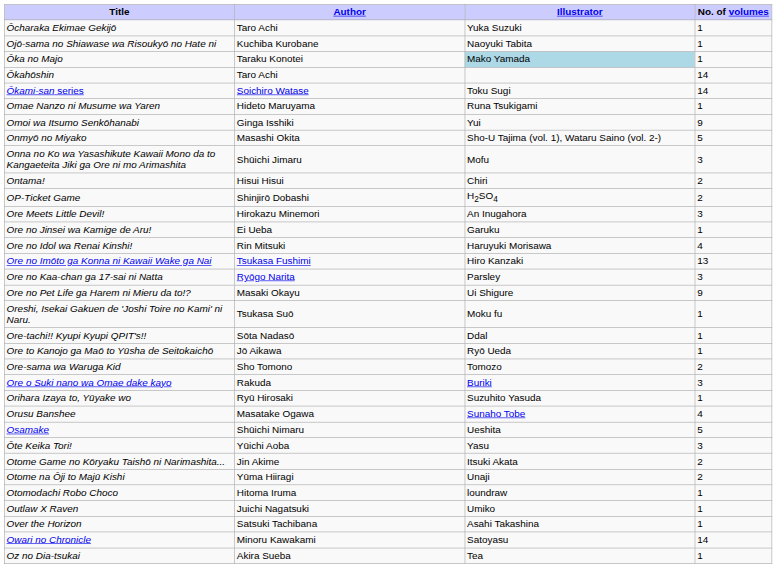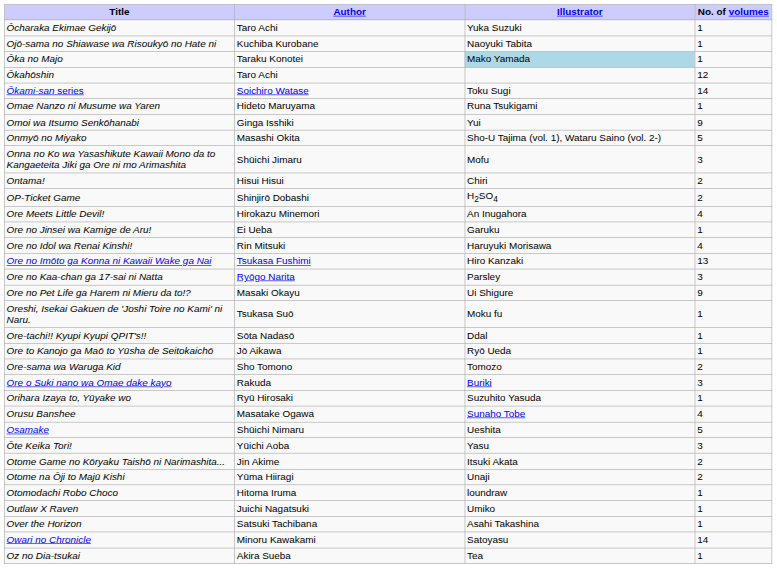 <table class="wikitable" style="width: 98%;">
 <tr>
 <th width=30% style="background:#ccf;">Title</th>
 <th width=30% style="background:#ccf;"><a href='#'>Author</a></th>
 <th width=30% style="background:#ccf;"><a href='#'>Illustrator</a></th>
 <th width=10% style="background:#ccf;">No. of <a href='#'>volumes</a></th>
 </tr>
 <tr>
 <td><em>Ōcharaka Ekimae Gekijō</em></td>
 <td>Taro Achi</td>
 <td>Yuka Suzuki</td>
 <td>1</td>
 </tr>
 <tr>
 <td><em>Ojō-sama no Shiawase wa Risoukyō no Hate ni</em></td>
 <td>Kuchiba Kurobane</td>
 <td>Naoyuki Tabita</td>
 <td>1</td>
 </tr>
 <tr>
 <td><em>Ōka no Majo</em></td>
 <td>Taraku Konotei</td>
 <td style="background: lightblue;">Mako Yamada</td>
 <td>1</td>
 </tr>
 <tr>
 <td><em>Ōkahōshin</em></td>
 <td>Taro Achi</td>
 <td></td>
-<td>14</td>
+<td>12</td>
 </tr>
 <tr>
 <td><a href='#'><em>Ōkami-san</em> series</a></td>
 <td><a href='#'>Soichiro Watase</a></td>
 <td>Toku Sugi</td>
 <td>14</td>
 </tr>
 <tr>
 <td><em>Omae Nanzo ni Musume wa Yaren</em></td>
 <td>Hideto Maruyama</td>
 <td>Runa Tsukigami</td>
 <td>1</td>
 </tr>
 <tr>
 <td><em>Omoi wa Itsumo Senkōhanabi</em></td>
 <td>Ginga Isshiki</td>
 <td>Yui</td>
 <td>9</td>
 </tr>
 <tr>
 <td><em>Onmyō no Miyako</em></td>
 <td>Masashi Okita</td>
 <td>Sho-U Tajima (vol. 1), Wataru Saino (vol. 2-)</td>
 <td>5</td>
 </tr>
 <tr>
 <td><em>Onna no Ko wa Yasashikute Kawaii Mono da to Kangaeteita Jiki ga Ore ni mo Arimashita</em></td>
 <td>Shūichi Jimaru</td>
 <td>Mofu</td>
 <td>3</td>
 </tr>
 <tr>
 <td><em>Ontama!</em></td>
 <td>Hisui Hisui</td>
 <td>Chiri</td>
 <td>2</td>
 </tr>
 <tr>
 <td><em>OP-Ticket Game</em></td>
 <td>Shinjirō Dobashi</td>
 <td>H<sub>2</sub>SO<sub>4</sub></td>
 <td>2</td>
 </tr>
 <tr>
 <td><em>Ore Meets Little Devil!</em></td>
 <td>Hirokazu Minemori</td>
 <td>An Inugahora</td>
-<td>3</td>
+<td>4</td>
 </tr>
 <tr>
 <td><em>Ore no Jinsei wa Kamige de Aru!</em></td>
 <td>Ei Ueba</td>
 <td>Garuku</td>
 <td>1</td>
 </tr>
 <tr>
 <td><em>Ore no Idol wa Renai Kinshi!</em></td>
 <td>Rin Mitsuki</td>
 <td>Haruyuki Morisawa</td>
 <td>4</td>
 </tr>
 <tr>
 <td><em><a href='#'>Ore no Imōto ga Konna ni Kawaii Wake ga Nai</a></em></td>
 <td><a href='#'>Tsukasa Fushimi</a></td>
 <td>Hiro Kanzaki</td>
 <td>13</td>
 </tr>
 <tr>
 <td><em>Ore no Kaa-chan ga 17-sai ni Natta</em></td>
 <td><a href='#'>Ryōgo Narita</a></td>
 <td>Parsley</td>
 <td>3</td>
 </tr>
 <tr>
 <td><em>Ore no Pet Life ga Harem ni Mieru da to!?</em></td>
 <td>Masaki Okayu</td>
 <td>Ui Shigure</td>
 <td>9</td>
 </tr>
 <tr>
 <td><em>Oreshi, Isekai Gakuen de 'Joshi Toire no Kami' ni Naru.</em></td>
 <td>Tsukasa Suō</td>
 <td>Moku fu</td>
 <td>1</td>
 </tr>
 <tr>
 <td><em>Ore-tachi!! Kyupi Kyupi QPIT's!!</em></td>
 <td>Sōta Nadasō</td>
 <td>Ddal</td>
 <td>1</td>
 </tr>
 <tr>
 <td><em>Ore to Kanojo ga Maō to Yūsha de Seitokaichō</em></td>
 <td>Jō Aikawa</td>
 <td>Ryō Ueda</td>
 <td>1</td>
 </tr>
 <tr>
 <td><em>Ore-sama wa Waruga Kid</em></td>
 <td>Sho Tomono</td>
 <td>Tomozo</td>
 <td>2</td>
 </tr>
 <tr>
 <td><em><a href='#'>Ore o Suki nano wa Omae dake kayo</a></em></td>
 <td>Rakuda</td>
 <td><a href='#'>Buriki</a></td>
 <td>3</td>
 </tr>
 <tr>
 <td><em>Orihara Izaya to, Yūyake wo</em></td>
 <td>Ryū Hirosaki</td>
 <td>Suzuhito Yasuda</td>
 <td>1</td>
 </tr>
 <tr>
 <td><em>Orusu Banshee</em></td>
 <td>Masatake Ogawa</td>
 <td><a href='#'>Sunaho Tobe</a></td>
 <td>4</td>
 </tr>
 <tr>
 <td><em><a href='#'>Osamake</a></em></td>
 <td>Shūichi Nimaru</td>
 <td>Ueshita</td>
 <td>5</td>
 </tr>
 <tr>
 <td><em>Ōte Keika Tori!</em></td>
 <td>Yūichi Aoba</td>
 <td>Yasu</td>
 <td>3</td>
 </tr>
 <tr>
 <td><em>Otome Game no Kōryaku Taishō ni Narimashita...</em></td>
 <td>Jin Akime</td>
 <td>Itsuki Akata</td>
 <td>2</td>
 </tr>
 <tr>
 <td><em>Otome na Ōji to Majū Kishi</em></td>
 <td>Yūma Hiiragi</td>
 <td>Unaji</td>
 <td>2</td>
 </tr>
 <tr>
 <td><em>Otomodachi Robo Choco</em></td>
 <td>Hitoma Iruma</td>
 <td>loundraw</td>
 <td>1</td>
 </tr>
 <tr>
 <td><em>Outlaw X Raven</em></td>
 <td>Juichi Nagatsuki</td>
 <td>Umiko</td>
 <td>1</td>
 </tr>
 <tr>
 <td><em>Over the Horizon</em></td>
 <td>Satsuki Tachibana</td>
 <td>Asahi Takashina</td>
 <td>1</td>
 </tr>
 <tr>
 <td><em><a href='#'>Owari no Chronicle</a></em></td>
 <td>Minoru Kawakami</td>
 <td>Satoyasu</td>
 <td>14</td>
 </tr>
 <tr>
 <td><em>Oz no Dia-tsukai</em></td>
 <td>Akira Sueba</td>
 <td>Tea</td>
 <td>1</td>
 </tr>
 </table>
